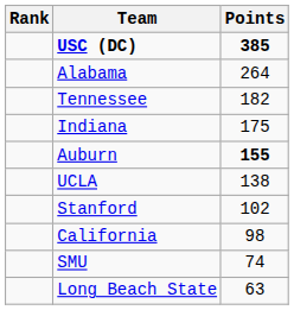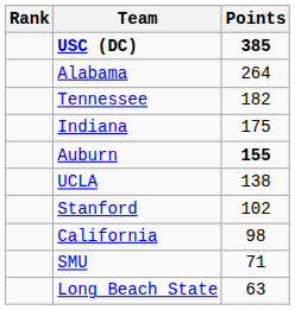 <table class="wikitable sortable" style="text-align:center">
 <tr>
 <th>Rank</th>
 <th>Team</th>
 <th>Points</th>
 </tr>
 <tr>
 <td></td>
 <td align=left><strong><a href='#'>USC</a></strong> <strong>(DC)</strong></td>
 <td><strong>385</strong></td>
 </tr>
 <tr>
 <td></td>
 <td align=left><a href='#'>Alabama</a></td>
 <td>264</td>
 </tr>
 <tr>
 <td></td>
 <td align=left><a href='#'>Tennessee</a></td>
 <td>182</td>
 </tr>
 <tr>
 <td></td>
 <td align=left><a href='#'>Indiana</a></td>
 <td>175</td>
 </tr>
 <tr>
 <td></td>
 <td align=left><a href='#'>Auburn</a></td>
 <td><strong>155</strong></td>
 </tr>
 <tr>
 <td></td>
 <td align=left><a href='#'>UCLA</a></td>
 <td>138</td>
 </tr>
 <tr>
 <td></td>
 <td align=left><a href='#'>Stanford</a></td>
 <td>102</td>
 </tr>
 <tr>
 <td></td>
 <td align=left><a href='#'>California</a></td>
 <td>98</td>
 </tr>
 <tr>
 <td></td>
 <td align=left><a href='#'>SMU</a></td>
-<td>74</td>
+<td>71</td>
 </tr>
 <tr>
 <td></td>
 <td align=left><a href='#'>Long Beach State</a></td>
 <td>63</td>
 </tr>
 </table>
